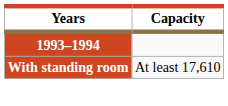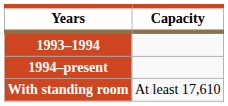 <table class="wikitable">
 <tr>
 <th style="background:#FFFFFF; border-top:#CF4520 5px solid; border-bottom:#89734C 5px solid;">Years</th>
 <th style="background:#FFFFFF; border-top:#CF4520 5px solid; border-bottom:#89734C 5px solid;">Capacity</th>
 </tr>
 <tr>
 <th style="background:#CF4520; color:#FFFFFF;">1993–1994</th>
 <td></td>
 </tr>
 <tr>
+<th style="background:#CF4520; color:#FFFFFF;">1994–present</th>
+<td></td>
+</tr>
+<tr>
 <th style="background:#CF4520; color:#FFFFFF;">With standing room</th>
 <td>At least 17,610</td>
 </tr>
 </table>
